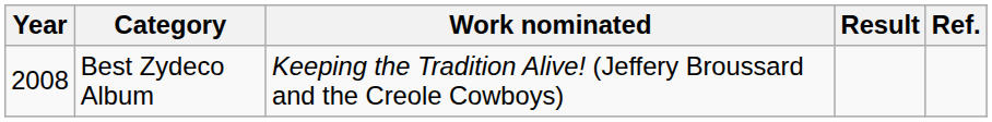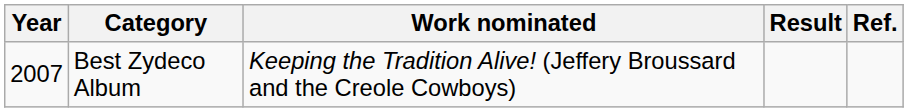 <table class="wikitable">
 <tr>
 <th>Year</th>
 <th>Category</th>
 <th>Work nominated</th>
 <th>Result</th>
 <th>Ref.</th>
 </tr>
 <tr>
-<td>2008</td>
+<td>2007</td>
 <td>Best Zydeco Album</td>
 <td><em>Keeping the Tradition Alive!</em> (Jeffery Broussard and the Creole Cowboys)</td>
 <td></td>
 <td></td>
 </tr>
 </table>
